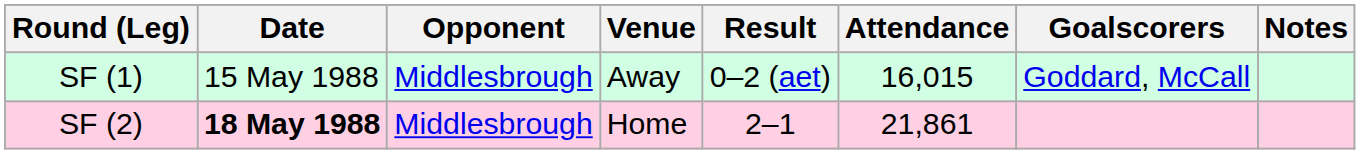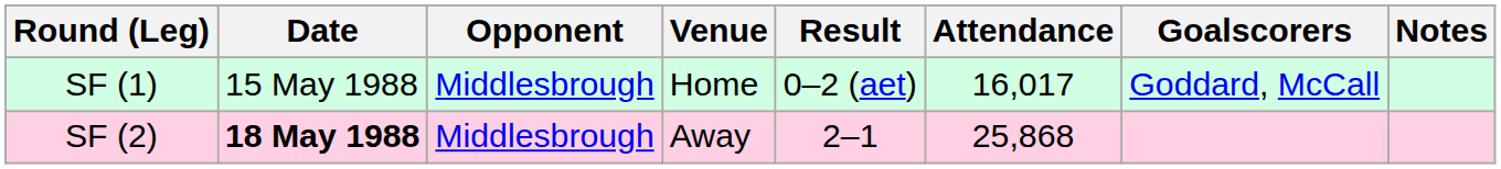 <table class="wikitable">
 <tr>
 <th>Round (Leg)</th>
 <th>Date</th>
 <th>Opponent</th>
 <th>Venue</th>
 <th>Result</th>
 <th>Attendance</th>
 <th>Goalscorers</th>
 <th>Notes</th>
 </tr>
 <tr bgcolor="#d0ffe3">
 <td align="center">SF (1)</td>
 <td>15 May 1988</td>
 <td><a href='#'>Middlesbrough</a></td>
-<td>Away</td>
+<td>Home</td>
 <td align="center">0–2 (<a href='#'>aet</a>)</td>
-<td align="center">16,015</td>
+<td align="center">16,017</td>
 <td><a href='#'>Goddard</a>, <a href='#'>McCall</a></td>
 <td></td>
 </tr>
 <tr bgcolor="#ffd0e3">
 <td align="center">SF (2)</td>
 <td><strong>18 May 1988</strong></td>
 <td><a href='#'>Middlesbrough</a></td>
-<td>Home</td>
+<td>Away</td>
 <td align="center">2–1</td>
-<td align="center">21,861</td>
+<td align="center">25,868</td>
 <td></td>
 <td></td>
 </tr>
 </table>
